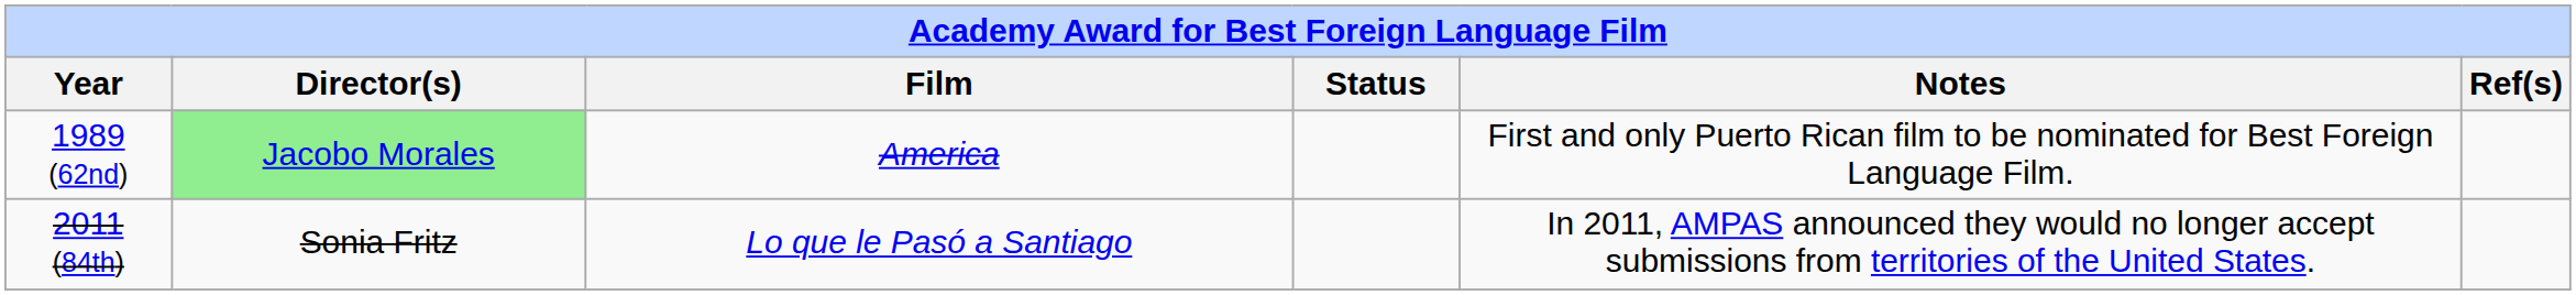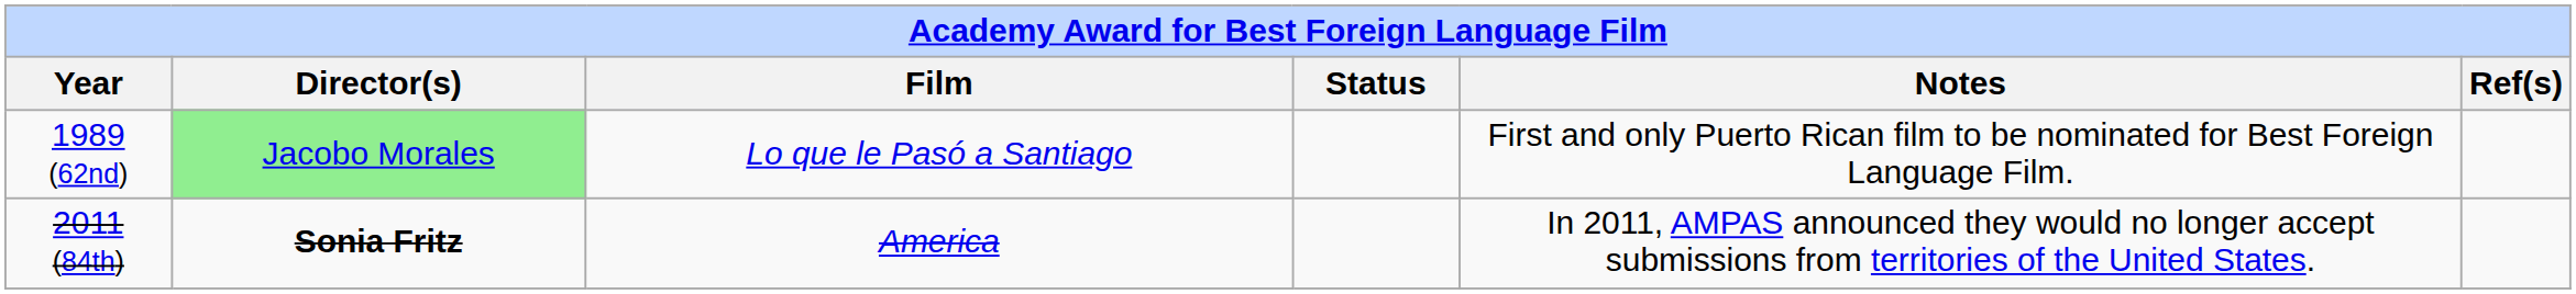 <table class="wikitable" style="text-align: center">
 <tr style="background:#bfd7ff;">
 <td colspan="6" style="text-align:center;"><strong><a href='#'>Academy Award for Best Foreign Language Film</a></strong></td>
 </tr>
 <tr style="background:#ebf5ff;">
 <th style="width:75px;">Year</th>
 <th style="width:200px;">Director(s)</th>
 <th style="width:350px;">Film</th>
 <th style="width:75px;">Status</th>
 <th style="width:500px;">Notes</th>
 <th width="3">Ref(s)</th>
 </tr>
 <tr>
 <td style="text-align: center"><a href='#'>1989</a><br><small>(<a href='#'>62nd</a>)</small></td>
 <td style="background: lightgreen;"><a href='#'>Jacobo Morales</a></td>
-<td><em><a href='#'><s>America</s></a></em></td>
+<td><em><a href='#'>Lo que le Pasó a Santiago</a></em></td>
 <td></td>
 <td>First and only Puerto Rican film to be nominated for Best Foreign Language Film.</td>
 <td></td>
 </tr>
 <tr>
 <td style="text-align: center"><s><a href='#'>2011</a><br><small>(<a href='#'>84th</a>)</small></s></td>
-<td><s>Sonia Fritz</s></td>
-<td><em><a href='#'>Lo que le Pasó a Santiago</a></em></td>
+<td><strong><s>Sonia Fritz</s></strong></td>
+<td><em><a href='#'><s>America</s></a></em></td>
 <td></td>
 <td>In 2011, <a href='#'>AMPAS</a> announced they would no longer accept submissions from <a href='#'>territories of the United States</a>.</td>
 <td></td>
 </tr>
 </table>
